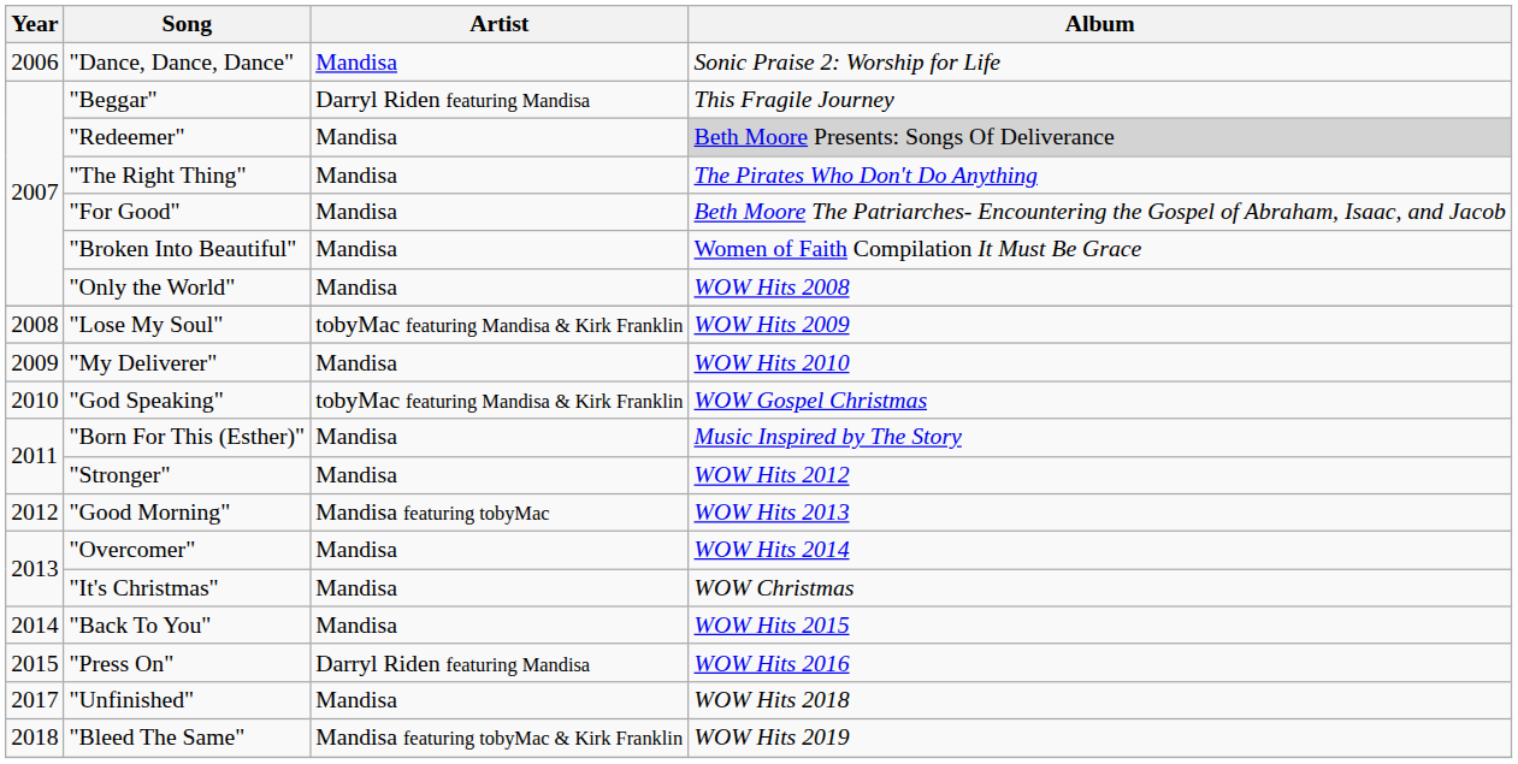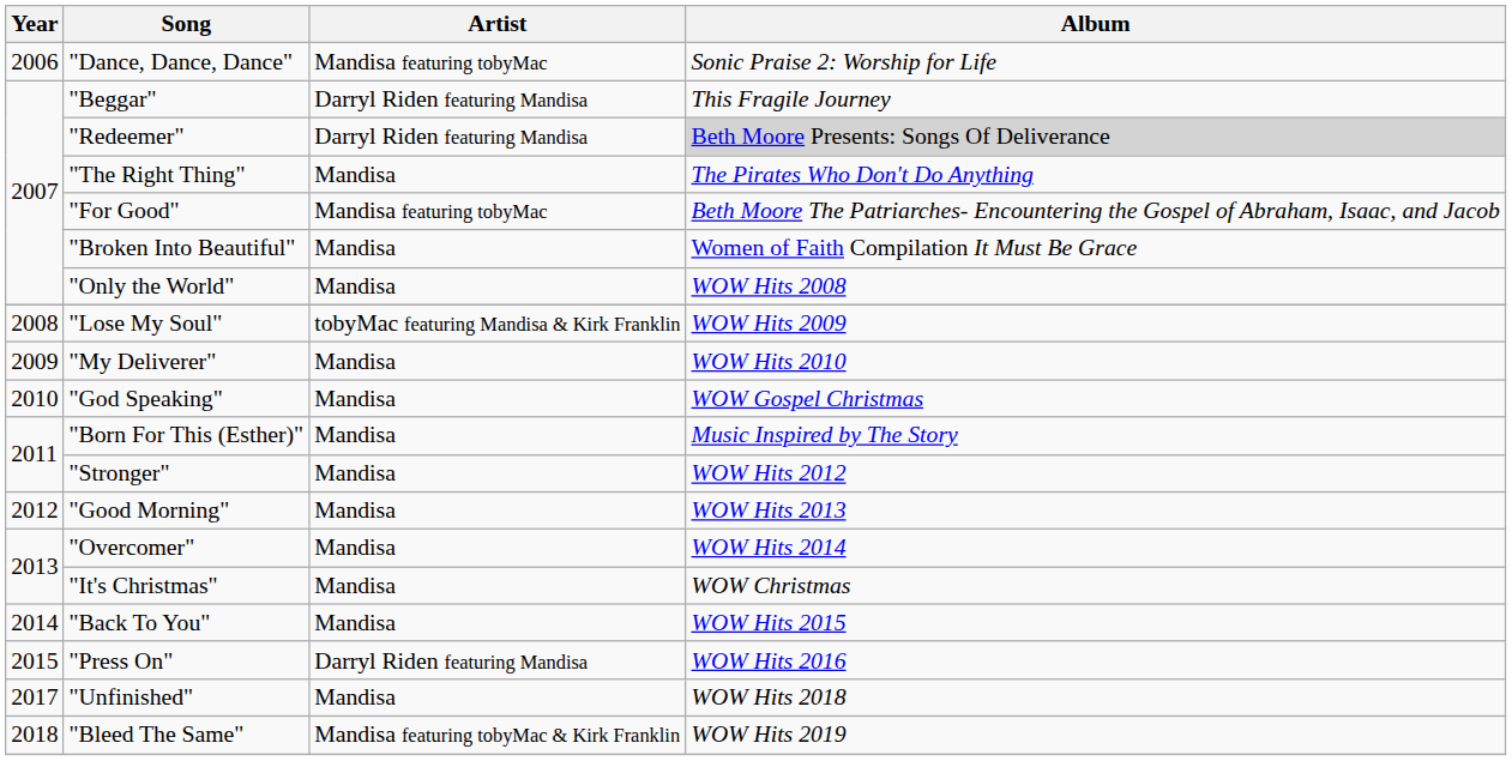 <table class="wikitable">
 <tr>
 <th>Year</th>
 <th>Song</th>
 <th>Artist</th>
 <th>Album</th>
 </tr>
 <tr>
 <td>2006</td>
 <td>"Dance, Dance, Dance"</td>
-<td><a href='#'>Mandisa</a></td>
+<td>Mandisa <small>featuring tobyMac</small></td>
 <td><em>Sonic Praise 2: Worship for Life</em></td>
 </tr>
 <tr>
 <td rowspan="6">2007</td>
 <td>"Beggar"</td>
 <td>Darryl Riden <small>featuring Mandisa</small></td>
 <td><em>This Fragile Journey</em></td>
 </tr>
 <tr>
 <td>"Redeemer"</td>
-<td>Mandisa</td>
+<td>Darryl Riden <small>featuring Mandisa</small></td>
 <td style="background: lightgrey;"><a href='#'>Beth Moore</a> Presents: Songs Of Deliverance</td>
 </tr>
 <tr>
 <td>"The Right Thing"</td>
 <td>Mandisa</td>
 <td><em><a href='#'>The Pirates Who Don't Do Anything</a></em></td>
 </tr>
 <tr>
 <td>"For Good"</td>
-<td>Mandisa</td>
+<td>Mandisa <small>featuring tobyMac</small></td>
 <td><em><a href='#'>Beth Moore</a> The Patriarches- Encountering the Gospel of Abraham, Isaac, and Jacob</em></td>
 </tr>
 <tr>
 <td>"Broken Into Beautiful"</td>
 <td>Mandisa</td>
 <td><a href='#'>Women of Faith</a> Compilation <em>It Must Be Grace</em></td>
 </tr>
 <tr>
 <td>"Only the World"</td>
 <td>Mandisa</td>
 <td><em><a href='#'>WOW Hits 2008</a></em></td>
 </tr>
 <tr>
 </tr>
 <tr>
 <td>2008</td>
 <td>"Lose My Soul"</td>
 <td>tobyMac <small>featuring Mandisa & Kirk Franklin</small></td>
 <td><em><a href='#'>WOW Hits 2009</a></em></td>
 </tr>
 <tr>
 <td>2009</td>
 <td>"My Deliverer"</td>
 <td>Mandisa</td>
 <td><em><a href='#'>WOW Hits 2010</a></em></td>
 </tr>
 <tr>
 <td>2010</td>
 <td>"God Speaking"</td>
-<td>tobyMac <small>featuring Mandisa & Kirk Franklin</small></td>
+<td>Mandisa</td>
 <td><em><a href='#'>WOW Gospel Christmas</a></em></td>
 </tr>
 <tr>
 <td rowspan="2">2011</td>
 <td>"Born For This (Esther)"</td>
 <td>Mandisa</td>
 <td><em><a href='#'>Music Inspired by The Story</a></em></td>
 </tr>
 <tr>
 <td>"Stronger"</td>
 <td>Mandisa</td>
 <td><em><a href='#'>WOW Hits 2012</a></em></td>
 </tr>
 <tr>
 <td>2012</td>
 <td>"Good Morning"</td>
-<td>Mandisa <small>featuring tobyMac</small></td>
+<td>Mandisa</td>
 <td><em><a href='#'>WOW Hits 2013</a></em></td>
 </tr>
 <tr>
 <td rowspan="2">2013</td>
 <td>"Overcomer"</td>
 <td>Mandisa</td>
 <td><em><a href='#'>WOW Hits 2014</a></em></td>
 </tr>
 <tr>
 <td>"It's Christmas"</td>
 <td>Mandisa</td>
 <td><em>WOW Christmas</em></td>
 </tr>
 <tr>
 <td>2014</td>
 <td>"Back To You"</td>
 <td>Mandisa</td>
 <td><em><a href='#'>WOW Hits 2015</a></em></td>
 </tr>
 <tr>
 <td>2015</td>
 <td>"Press On"</td>
 <td>Darryl Riden <small>featuring Mandisa</small></td>
 <td><em><a href='#'>WOW Hits 2016</a></em></td>
 </tr>
 <tr>
 <td>2017</td>
 <td>"Unfinished"</td>
 <td>Mandisa</td>
 <td><em>WOW Hits 2018</em></td>
 </tr>
 <tr>
 <td>2018</td>
 <td>"Bleed The Same"</td>
 <td>Mandisa <small>featuring tobyMac & Kirk Franklin</small></td>
 <td><em>WOW Hits 2019</em></td>
 </tr>
 <tr>
 </tr>
 </table>
